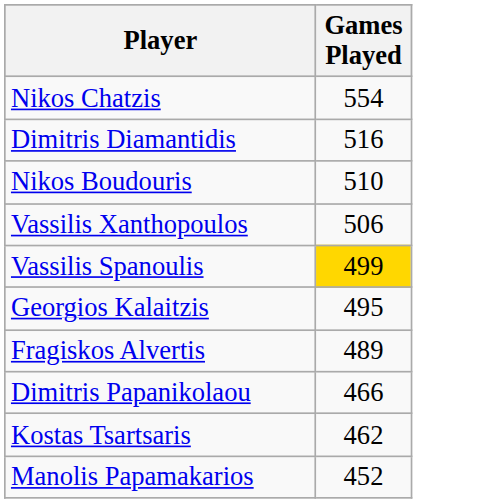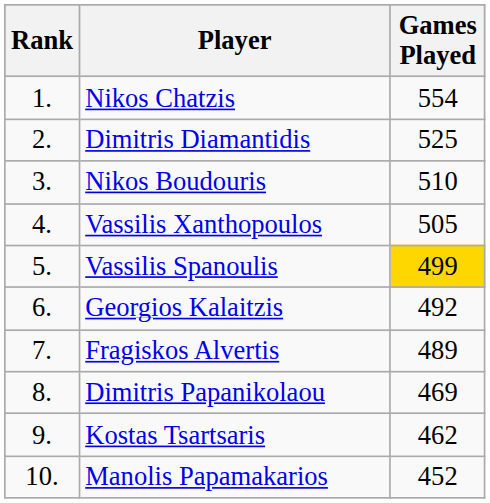 <table class="wikitable"  style="text-align:center;">
 <tr style="background:silver;">
+<th style="width:20px;">Rank</th>
 <th style="width:180px;">Player</th>
 <th style="width:50px;">Games Played</th>
 </tr>
 <tr>
+<td>1.</td>
 <td style="text-align:left"> <a href='#'>Nikos Chatzis</a></td>
 <td>554</td>
 </tr>
 <tr>
+<td>2.</td>
 <td style="text-align:left"> <a href='#'>Dimitris Diamantidis</a></td>
-<td>516</td>
+<td>525</td>
 </tr>
 <tr>
+<td>3.</td>
 <td style="text-align:left"> <a href='#'>Nikos Boudouris</a></td>
 <td>510</td>
 </tr>
 <tr>
+<td>4.</td>
 <td style="text-align:left"> <a href='#'>Vassilis Xanthopoulos</a></td>
-<td>506</td>
+<td>505</td>
 </tr>
 <tr>
+<td>5.</td>
 <td style="text-align:left"> <a href='#'>Vassilis Spanoulis</a></td>
 <td style="background: gold;">499</td>
 </tr>
 <tr>
+<td>6.</td>
 <td style="text-align:left"> <a href='#'>Georgios Kalaitzis</a></td>
-<td>495</td>
+<td>492</td>
 </tr>
 <tr>
+<td>7.</td>
 <td style="text-align:left"> <a href='#'>Fragiskos Alvertis</a></td>
 <td>489</td>
 </tr>
 <tr>
+<td>8.</td>
 <td style="text-align:left"> <a href='#'>Dimitris Papanikolaou</a></td>
-<td>466</td>
+<td>469</td>
 </tr>
 <tr>
+<td>9.</td>
 <td style="text-align:left"> <a href='#'>Kostas Tsartsaris</a></td>
 <td>462</td>
 </tr>
 <tr>
+<td>10.</td>
 <td style="text-align:left"> <a href='#'>Manolis Papamakarios</a></td>
 <td>452</td>
 </tr>
 </table>
